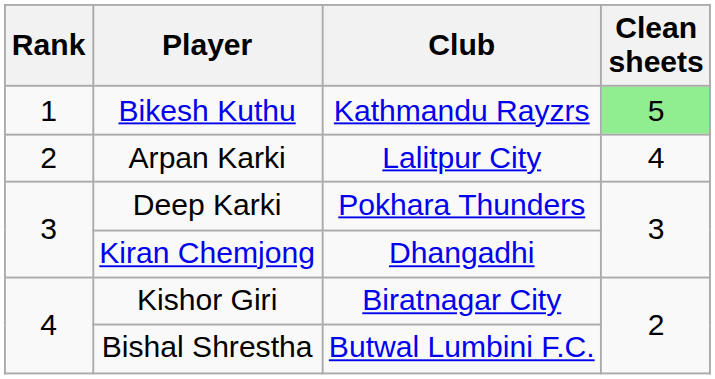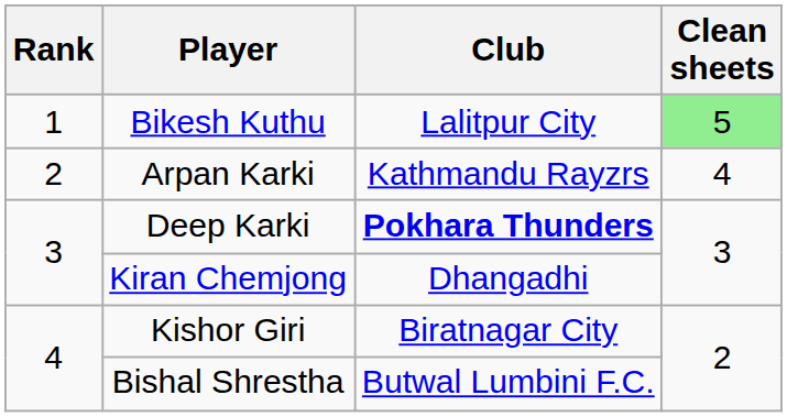 <table class="wikitable" style="text-align:center">
 <tr>
 <th>Rank</th>
 <th>Player</th>
 <th>Club</th>
 <th>Clean<br>sheets</th>
 </tr>
 <tr>
 <td>1</td>
 <td> <a href='#'>Bikesh Kuthu</a></td>
-<td><a href='#'>Kathmandu Rayzrs</a></td>
+<td><a href='#'>Lalitpur City</a></td>
 <td style="background: lightgreen;">5</td>
 </tr>
 <tr>
 <td>2</td>
 <td> Arpan Karki</td>
-<td><a href='#'>Lalitpur City</a></td>
+<td><a href='#'>Kathmandu Rayzrs</a></td>
 <td>4</td>
 </tr>
 <tr>
 <td rowspan="2">3</td>
 <td> Deep Karki</td>
-<td><a href='#'>Pokhara Thunders</a></td>
+<td><strong><a href='#'>Pokhara Thunders</a></strong></td>
 <td rowspan="2">3</td>
 </tr>
 <tr>
 <td> <a href='#'>Kiran Chemjong</a></td>
 <td><a href='#'>Dhangadhi</a></td>
 </tr>
 <tr>
 <td rowspan="2">4</td>
 <td> Kishor Giri</td>
 <td><a href='#'>Biratnagar City</a></td>
 <td rowspan="2">2</td>
 </tr>
 <tr>
 <td> Bishal Shrestha</td>
 <td><a href='#'>Butwal Lumbini F.C.</a></td>
 </tr>
 </table>
